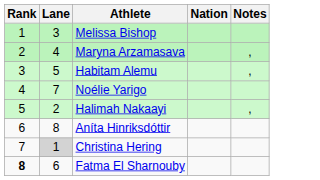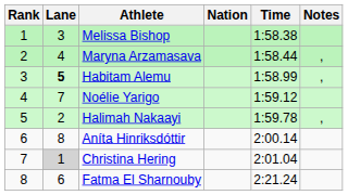 <table class="wikitable sortable" style="text-align:center">
 <tr>
 <th>Rank</th>
 <th>Lane</th>
 <th>Athlete</th>
 <th>Nation</th>
+<th>Time</th>
 <th>Notes</th>
 </tr>
 <tr bgcolor=#bbf3bb>
 <td>1</td>
 <td>3</td>
 <td align=left><a href='#'>Melissa Bishop</a></td>
 <td align=left></td>
+<td>1:58.38</td>
 <td></td>
 </tr>
 <tr bgcolor=#bbf3bb>
 <td>2</td>
 <td>4</td>
 <td align=left><a href='#'>Maryna Arzamasava</a></td>
 <td align=left></td>
+<td>1:58.44</td>
 <td>, </td>
 </tr>
 <tr bgcolor=#ccf9cc>
 <td>3</td>
-<td>5</td>
+<td><strong>5</strong></td>
 <td align=left><a href='#'>Habitam Alemu</a></td>
 <td align=left></td>
+<td>1:58.99</td>
 <td>, </td>
 </tr>
 <tr bgcolor=#ccf9cc>
 <td>4</td>
 <td>7</td>
 <td align=left><a href='#'>Noélie Yarigo</a></td>
 <td align=left></td>
+<td>1:59.12</td>
 <td></td>
 </tr>
 <tr bgcolor=#ccf9cc>
 <td>5</td>
 <td>2</td>
 <td align=left><a href='#'>Halimah Nakaayi</a></td>
 <td align=left></td>
+<td>1:59.78</td>
 <td>, </td>
 </tr>
 <tr>
 <td>6</td>
 <td>8</td>
 <td align=left><a href='#'>Aníta Hinriksdóttir</a></td>
 <td align=left></td>
+<td>2:00.14</td>
 <td></td>
 </tr>
 <tr>
 <td>7</td>
 <td style="background: lightgrey;">1</td>
 <td align=left><a href='#'>Christina Hering</a></td>
 <td align=left></td>
+<td>2:01.04</td>
 <td></td>
 </tr>
 <tr>
-<td><strong>8</strong></td>
+<td>8</td>
 <td>6</td>
 <td align=left><a href='#'>Fatma El Sharnouby</a></td>
 <td align=left></td>
+<td>2:21.24</td>
 <td></td>
 </tr>
 </table>
